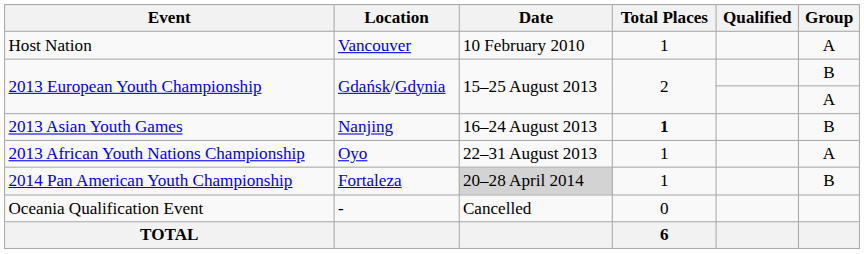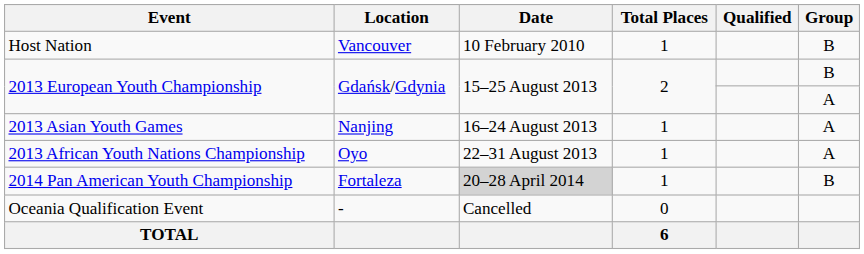 <table class="wikitable" width=800>
 <tr>
 <th>Event</th>
 <th>Location</th>
 <th>Date</th>
 <th>Total Places</th>
 <th>Qualified</th>
 <th>Group</th>
 </tr>
 <tr>
 <td>Host Nation</td>
 <td> <a href='#'>Vancouver</a></td>
 <td>10 February 2010</td>
 <td align="center">1</td>
 <td></td>
-<td align=center>A</td>
+<td align=center>B</td>
 </tr>
 <tr>
 <td rowspan=2><a href='#'>2013 European Youth Championship</a></td>
 <td rowspan=2> <a href='#'>Gdańsk</a>/<a href='#'>Gdynia</a></td>
 <td rowspan=2>15–25 August 2013</td>
 <td rowspan=2 align="center">2</td>
 <td></td>
 <td align=center>B</td>
 </tr>
 <tr>
 <td></td>
 <td align=center>A</td>
 </tr>
 <tr>
 <td><a href='#'>2013 Asian Youth Games</a></td>
 <td> <a href='#'>Nanjing</a></td>
 <td>16–24 August 2013</td>
-<td align="center"><strong>1</strong></td>
+<td align="center">1</td>
 <td></td>
-<td align=center>B</td>
+<td align=center>A</td>
 </tr>
 <tr>
 <td><a href='#'>2013 African Youth Nations Championship</a></td>
 <td> <a href='#'>Oyo</a></td>
 <td>22–31 August 2013</td>
 <td align="center">1</td>
 <td></td>
 <td align=center>A</td>
 </tr>
 <tr>
 <td><a href='#'>2014 Pan American Youth Championship</a></td>
 <td> <a href='#'>Fortaleza</a></td>
 <td style="background: lightgrey;">20–28 April 2014</td>
 <td align="center">1</td>
 <td></td>
 <td align=center>B</td>
 </tr>
 <tr>
 <td>Oceania Qualification Event</td>
 <td>-</td>
 <td>Cancelled</td>
 <td align="center">0</td>
 <td></td>
 <td></td>
 </tr>
 <tr>
 <th>TOTAL</th>
 <th></th>
 <th></th>
 <th>6</th>
 <th></th>
 <th></th>
 </tr>
 </table>
